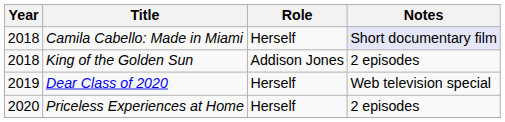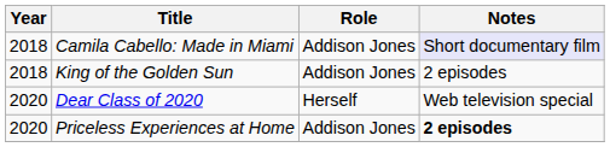 <table class="wikitable sortable">
 <tr>
 <th>Year</th>
 <th>Title</th>
 <th>Role</th>
 <th>Notes</th>
 </tr>
 <tr>
 <td>2018</td>
 <td><em>Camila Cabello: Made in Miami</em></td>
-<td>Herself</td>
+<td>Addison Jones</td>
 <td style="background: lavender;">Short documentary film</td>
 </tr>
 <tr>
 <td>2018</td>
 <td><em>King of the Golden Sun</em></td>
 <td>Addison Jones</td>
 <td>2 episodes</td>
 </tr>
 <tr>
-<td>2019</td>
+<td>2020</td>
 <td><em><a href='#'>Dear Class of 2020</a></em></td>
 <td>Herself</td>
 <td>Web television special</td>
 </tr>
 <tr>
 <td>2020</td>
 <td><em>Priceless Experiences at Home</em></td>
-<td>Herself</td>
-<td>2 episodes</td>
+<td>Addison Jones</td>
+<td><strong>2 episodes</strong></td>
 </tr>
 <tr>
 </tr>
 </table>
